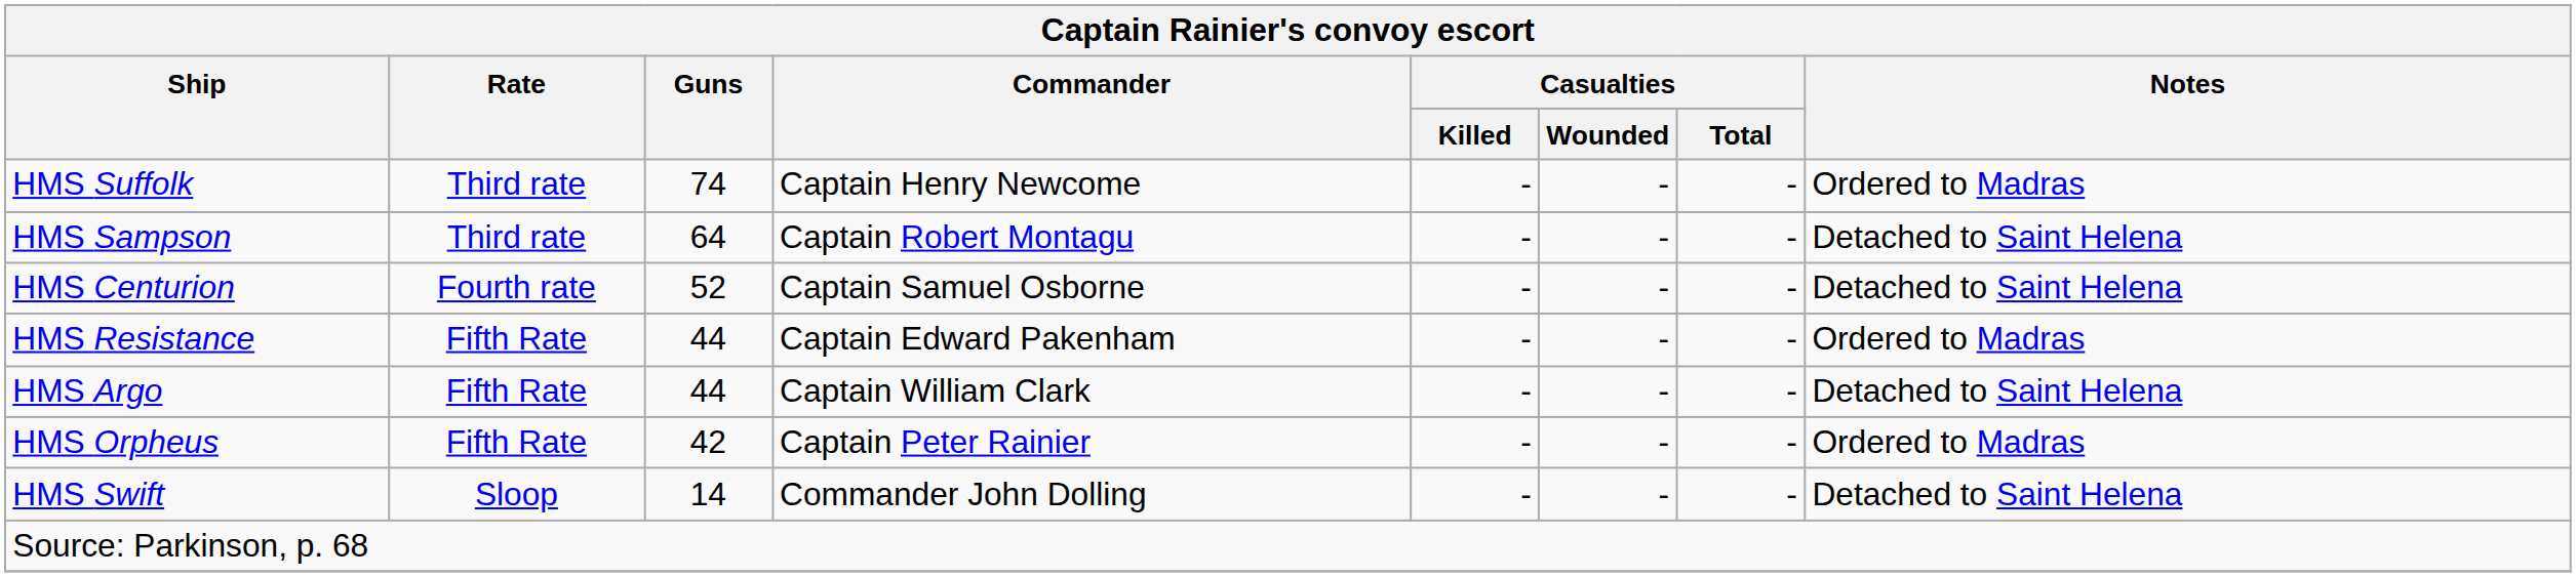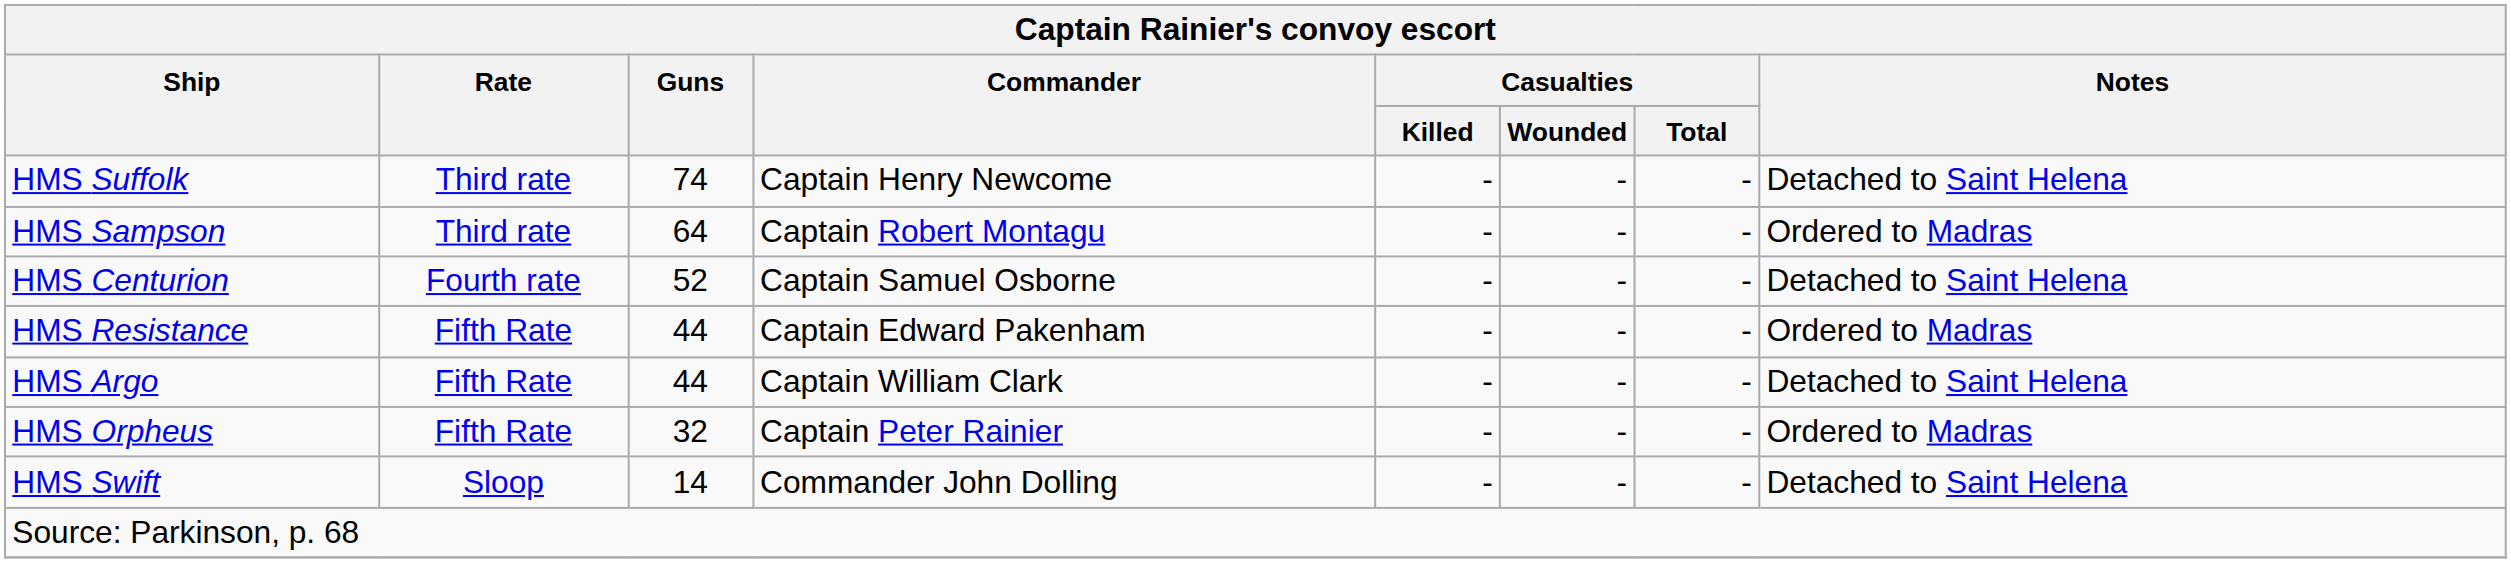 <table class="wikitable" width=100%>
 <tr valign="top">
 <th colspan="11" bgcolor="white">Captain Rainier's convoy escort</th>
 </tr>
 <tr valign="top"|- valign="top">
 <th width=15%; align= center rowspan=2><small>Ship</small></th>
 <th width=10%; align= center rowspan=2><small>Rate</small></th>
 <th width=5%; align= center rowspan=2><small>Guns</small></th>
 <th width=25%; align= center rowspan=2><small>Commander</small></th>
 <th width=15%; align= center colspan=3><small>Casualties</small></th>
 <th width=30%; align= center rowspan=2><small>Notes</small></th>
 </tr>
 <tr valign="top">
 <th width=5%; align= center><small>Killed</small></th>
 <th width=5%; align= center><small>Wounded</small></th>
 <th width=5%; align= center><small>Total</small></th>
 </tr>
 <tr valign="top">
 <td align= left><a href='#'>HMS <em>Suffolk</em></a></td>
 <td align= center><a href='#'>Third rate</a></td>
 <td align= center>74</td>
 <td align= left>Captain Henry Newcome</td>
 <td align= right>-</td>
 <td align= right>-</td>
 <td align= right>-</td>
-<td align= left>Ordered to <a href='#'>Madras</a></td>
+<td align= left>Detached to <a href='#'>Saint Helena</a></td>
 </tr>
 <tr valign="top">
 <td align= left><a href='#'>HMS <em>Sampson</em></a></td>
 <td align= center><a href='#'>Third rate</a></td>
 <td align= center>64</td>
 <td align= left>Captain <a href='#'>Robert Montagu</a></td>
 <td align= right>-</td>
 <td align= right>-</td>
 <td align= right>-</td>
-<td align= left>Detached to <a href='#'>Saint Helena</a></td>
+<td align= left>Ordered to <a href='#'>Madras</a></td>
 </tr>
 <tr valign="top">
 <td align= left><a href='#'>HMS <em>Centurion</em></a></td>
 <td align= center><a href='#'>Fourth rate</a></td>
 <td align= center>52</td>
 <td align= left>Captain Samuel Osborne</td>
 <td align= right>-</td>
 <td align= right>-</td>
 <td align= right>-</td>
 <td align= left>Detached to <a href='#'>Saint Helena</a></td>
 </tr>
 <tr valign="top">
 <td align= left><a href='#'>HMS <em>Resistance</em></a></td>
 <td align= center><a href='#'>Fifth Rate</a></td>
 <td align= center>44</td>
 <td align= left>Captain Edward Pakenham</td>
 <td align= right>-</td>
 <td align= right>-</td>
 <td align= right>-</td>
 <td align= left>Ordered to <a href='#'>Madras</a></td>
 </tr>
 <tr valign="top">
 <td align= left><a href='#'>HMS <em>Argo</em></a></td>
 <td align= center><a href='#'>Fifth Rate</a></td>
 <td align= center>44</td>
 <td align= left>Captain William Clark</td>
 <td align= right>-</td>
 <td align= right>-</td>
 <td align= right>-</td>
 <td align= left>Detached to <a href='#'>Saint Helena</a></td>
 </tr>
 <tr valign="top">
 <td align= left><a href='#'>HMS <em>Orpheus</em></a></td>
 <td align= center><a href='#'>Fifth Rate</a></td>
-<td align= center>42</td>
+<td align= center>32</td>
 <td align= left>Captain <a href='#'>Peter Rainier</a></td>
 <td align= right>-</td>
 <td align= right>-</td>
 <td align= right>-</td>
 <td align= left>Ordered to <a href='#'>Madras</a></td>
 </tr>
 <tr valign="top">
 <td align= left><a href='#'>HMS <em>Swift</em></a></td>
 <td align= center><a href='#'>Sloop</a></td>
 <td align= center>14</td>
 <td align= left>Commander John Dolling</td>
 <td align= right>-</td>
 <td align= right>-</td>
 <td align= right>-</td>
 <td align= left>Detached to <a href='#'>Saint Helena</a></td>
 </tr>
 <tr valign="top">
 <td colspan="8" align="left">Source: Parkinson, p. 68</td>
 </tr>
 <tr>
 </tr>
 </table>
